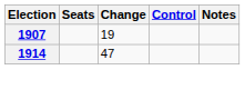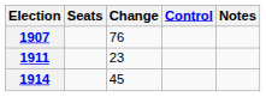 <table class=wikitable>
 <tr>
 <th>Election</th>
 <th>Seats</th>
 <th>Change</th>
 <th><a href='#'>Control</a></th>
 <th>Notes</th>
 </tr>
 <tr>
 <th><a href='#'>1907</a></th>
 <td></td>
-<td> 19</td>
+<td> 76</td>
+<td></td>
+<td></td>
+</tr>
+<tr>
+<th><a href='#'>1911</a></th>
+<td></td>
+<td> 23</td>
 <td></td>
 <td></td>
 </tr>
 <tr>
 <th><a href='#'>1914</a></th>
 <td></td>
-<td> 47</td>
+<td> 45</td>
 <td></td>
 <td></td>
 </tr>
 </table>
